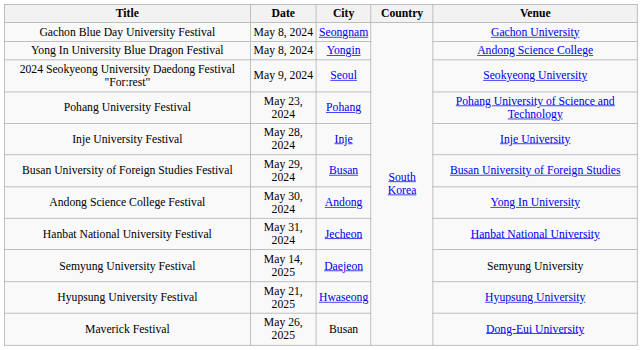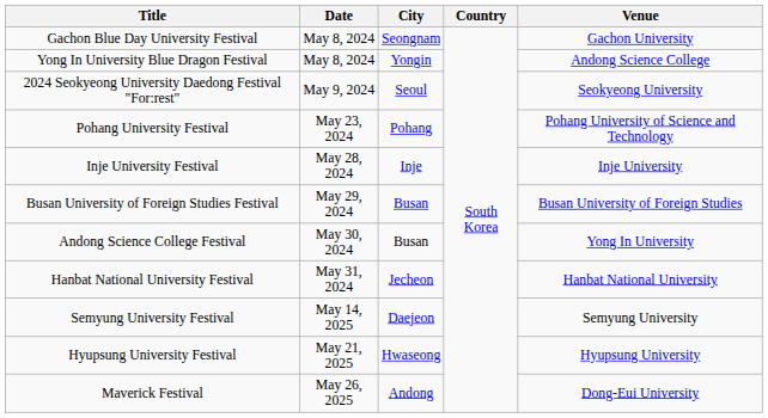 <table class="wikitable" style="text-align:center">
 <tr>
 <th>Title</th>
 <th>Date</th>
 <th>City</th>
 <th>Country</th>
 <th>Venue</th>
 </tr>
 <tr>
 <td>Gachon Blue Day University Festival</td>
 <td>May 8, 2024</td>
 <td><a href='#'>Seongnam</a></td>
 <td rowspan="11"><a href='#'>South Korea</a></td>
 <td><a href='#'>Gachon University</a></td>
 </tr>
 <tr>
 <td>Yong In University Blue Dragon Festival</td>
 <td>May 8, 2024</td>
 <td><a href='#'>Yongin</a></td>
 <td><a href='#'>Andong Science College</a></td>
 </tr>
 <tr>
 <td>2024 Seokyeong University Daedong Festival "For:rest"</td>
 <td>May 9, 2024</td>
 <td><a href='#'>Seoul</a></td>
 <td><a href='#'>Seokyeong University</a></td>
 </tr>
 <tr>
 <td>Pohang University Festival</td>
 <td>May 23, 2024</td>
 <td><a href='#'>Pohang</a></td>
 <td><a href='#'>Pohang University of Science and Technology</a></td>
 </tr>
 <tr>
 <td>Inje University Festival</td>
 <td>May 28, 2024</td>
 <td><a href='#'>Inje</a></td>
 <td><a href='#'>Inje University</a></td>
 </tr>
 <tr>
 <td>Busan University of Foreign Studies Festival</td>
 <td>May 29, 2024</td>
 <td><a href='#'>Busan</a></td>
 <td><a href='#'>Busan University of Foreign Studies</a></td>
 </tr>
 <tr>
 <td>Andong Science College Festival</td>
 <td>May 30, 2024</td>
-<td><a href='#'>Andong</a></td>
+<td>Busan</td>
 <td><a href='#'>Yong In University</a></td>
 </tr>
 <tr>
 <td>Hanbat National University Festival</td>
 <td>May 31, 2024</td>
 <td><a href='#'>Jecheon</a></td>
 <td><a href='#'>Hanbat National University</a></td>
 </tr>
 <tr>
 <td>Semyung University Festival</td>
 <td>May 14, 2025</td>
 <td><a href='#'>Daejeon</a></td>
 <td>Semyung University</td>
 </tr>
 <tr>
 <td>Hyupsung University Festival</td>
 <td>May 21, 2025</td>
 <td><a href='#'>Hwaseong</a></td>
 <td><a href='#'>Hyupsung University</a></td>
 </tr>
 <tr>
 <td>Maverick Festival</td>
 <td>May 26, 2025</td>
-<td>Busan</td>
+<td><a href='#'>Andong</a></td>
 <td><a href='#'>Dong-Eui University</a></td>
 </tr>
 </table>
